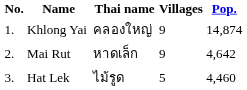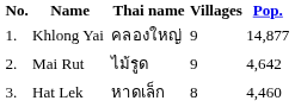 <table>
 <tr>
 <th>No.</th>
 <th>Name</th>
 <th>Thai name</th>
 <th>Villages</th>
 <th><a href='#'>Pop.</a></th>
 <td>    </td>
 </tr>
 <tr>
 <td>1.</td>
 <td>Khlong Yai </td>
 <td>คลองใหญ่ </td>
 <td>9</td>
-<td>14,874</td>
+<td>14,877</td>
 <td></td>
 </tr>
 <tr>
 <td>2.</td>
 <td>Mai Rut</td>
-<td>หาดเล็ก</td>
+<td>ไม้รูด</td>
 <td>9</td>
 <td>4,642</td>
 <td></td>
 </tr>
 <tr>
 <td>3.</td>
 <td>Hat Lek</td>
-<td>ไม้รูด</td>
-<td>5</td>
+<td>หาดเล็ก</td>
+<td>8</td>
 <td>4,460</td>
 <td></td>
 </tr>
 </table>
